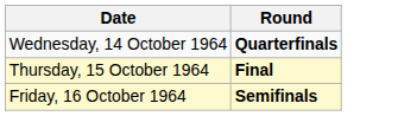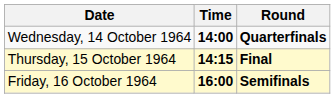 <table class="wikitable">
 <tr>
 <th>Date</th>
+<th>Time</th>
 <th>Round</th>
 </tr>
 <tr>
 <td>Wednesday, 14 October 1964</td>
+<td><strong>14:00</strong></td>
 <td><strong>Quarterfinals</strong></td>
 </tr>
 <tr style=background:lemonchiffon>
 <td>Thursday, 15 October 1964</td>
+<td><strong>14:15</strong></td>
 <td><strong>Final</strong></td>
 </tr>
 <tr style=background:lemonchiffon>
 <td>Friday, 16 October 1964</td>
+<td><strong>16:00</strong></td>
 <td><strong>Semifinals</strong></td>
 </tr>
 </table>
